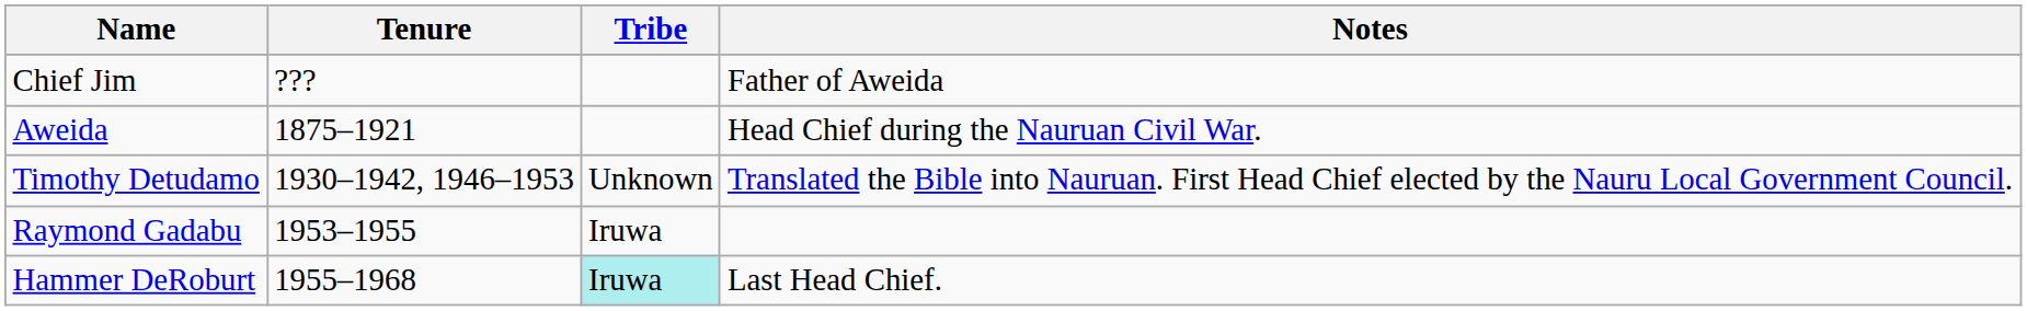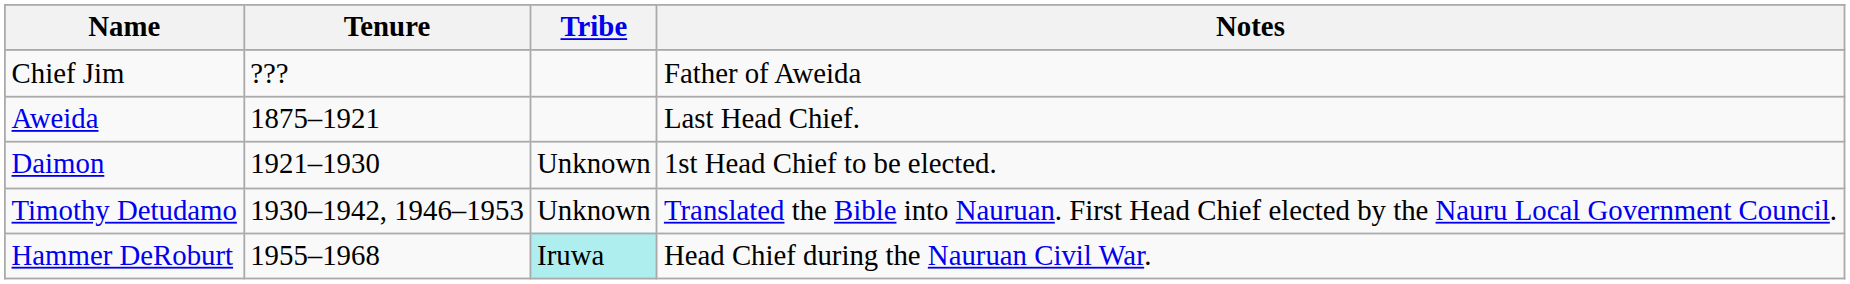 <table class="wikitable">
 <tr>
 <th>Name</th>
 <th>Tenure</th>
 <th><a href='#'>Tribe</a></th>
 <th>Notes</th>
 </tr>
 <tr>
 <td>Chief Jim</td>
 <td>???</td>
 <td></td>
 <td>Father of Aweida</td>
 </tr>
 <tr>
 <td><a href='#'>Aweida</a></td>
 <td> 1875–1921</td>
 <td></td>
-<td>Head Chief during the <a href='#'>Nauruan Civil War</a>.</td>
+<td>Last Head Chief.</td>
+</tr>
+<tr>
+<td><a href='#'>Daimon</a></td>
+<td>1921–1930</td>
+<td>Unknown</td>
+<td>1st Head Chief to be elected.</td>
 </tr>
 <tr>
 <td><a href='#'>Timothy Detudamo</a></td>
 <td>1930–1942, 1946–1953</td>
 <td>Unknown</td>
 <td><a href='#'>Translated</a> the <a href='#'>Bible</a> into <a href='#'>Nauruan</a>. First Head Chief elected by the <a href='#'>Nauru Local Government Council</a>.</td>
 </tr>
 <tr>
-<td><a href='#'>Raymond Gadabu</a></td>
-<td>1953–1955</td>
-<td>Iruwa</td>
-<td></td>
-</tr>
-<tr>
 <td><a href='#'>Hammer DeRoburt</a></td>
 <td>1955–1968</td>
 <td style="background: paleturquoise;">Iruwa</td>
-<td>Last Head Chief.</td>
+<td>Head Chief during the <a href='#'>Nauruan Civil War</a>.</td>
 </tr>
 </table>
